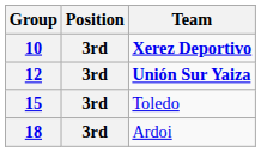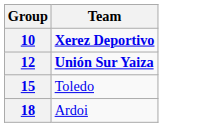 <table class="wikitable" style="font-size:90%">
 <tr>
 <th>Group</th>
-<th>Position</th>
 <th>Team</th>
 </tr>
 <tr>
 <th><a href='#'>10</a></th>
-<th>3rd</th>
 <td><strong><a href='#'>Xerez Deportivo</a></strong></td>
 </tr>
 <tr>
 <th><a href='#'>12</a></th>
-<th>3rd</th>
 <td><strong><a href='#'>Unión Sur Yaiza</a></strong></td>
 </tr>
 <tr>
 <th><a href='#'>15</a></th>
-<th>3rd</th>
 <td><a href='#'>Toledo</a></td>
 </tr>
 <tr>
 <th><a href='#'>18</a></th>
-<th>3rd</th>
 <td><a href='#'>Ardoi</a></td>
 </tr>
 </table>
